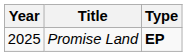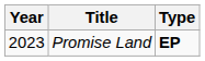 <table class="wikitable">
 <tr>
 <th>Year</th>
 <th>Title</th>
 <th>Type</th>
 </tr>
 <tr>
-<td>2025</td>
+<td>2023</td>
 <td><em>Promise Land</em></td>
 <td><strong>EP</strong></td>
 </tr>
 </table>
